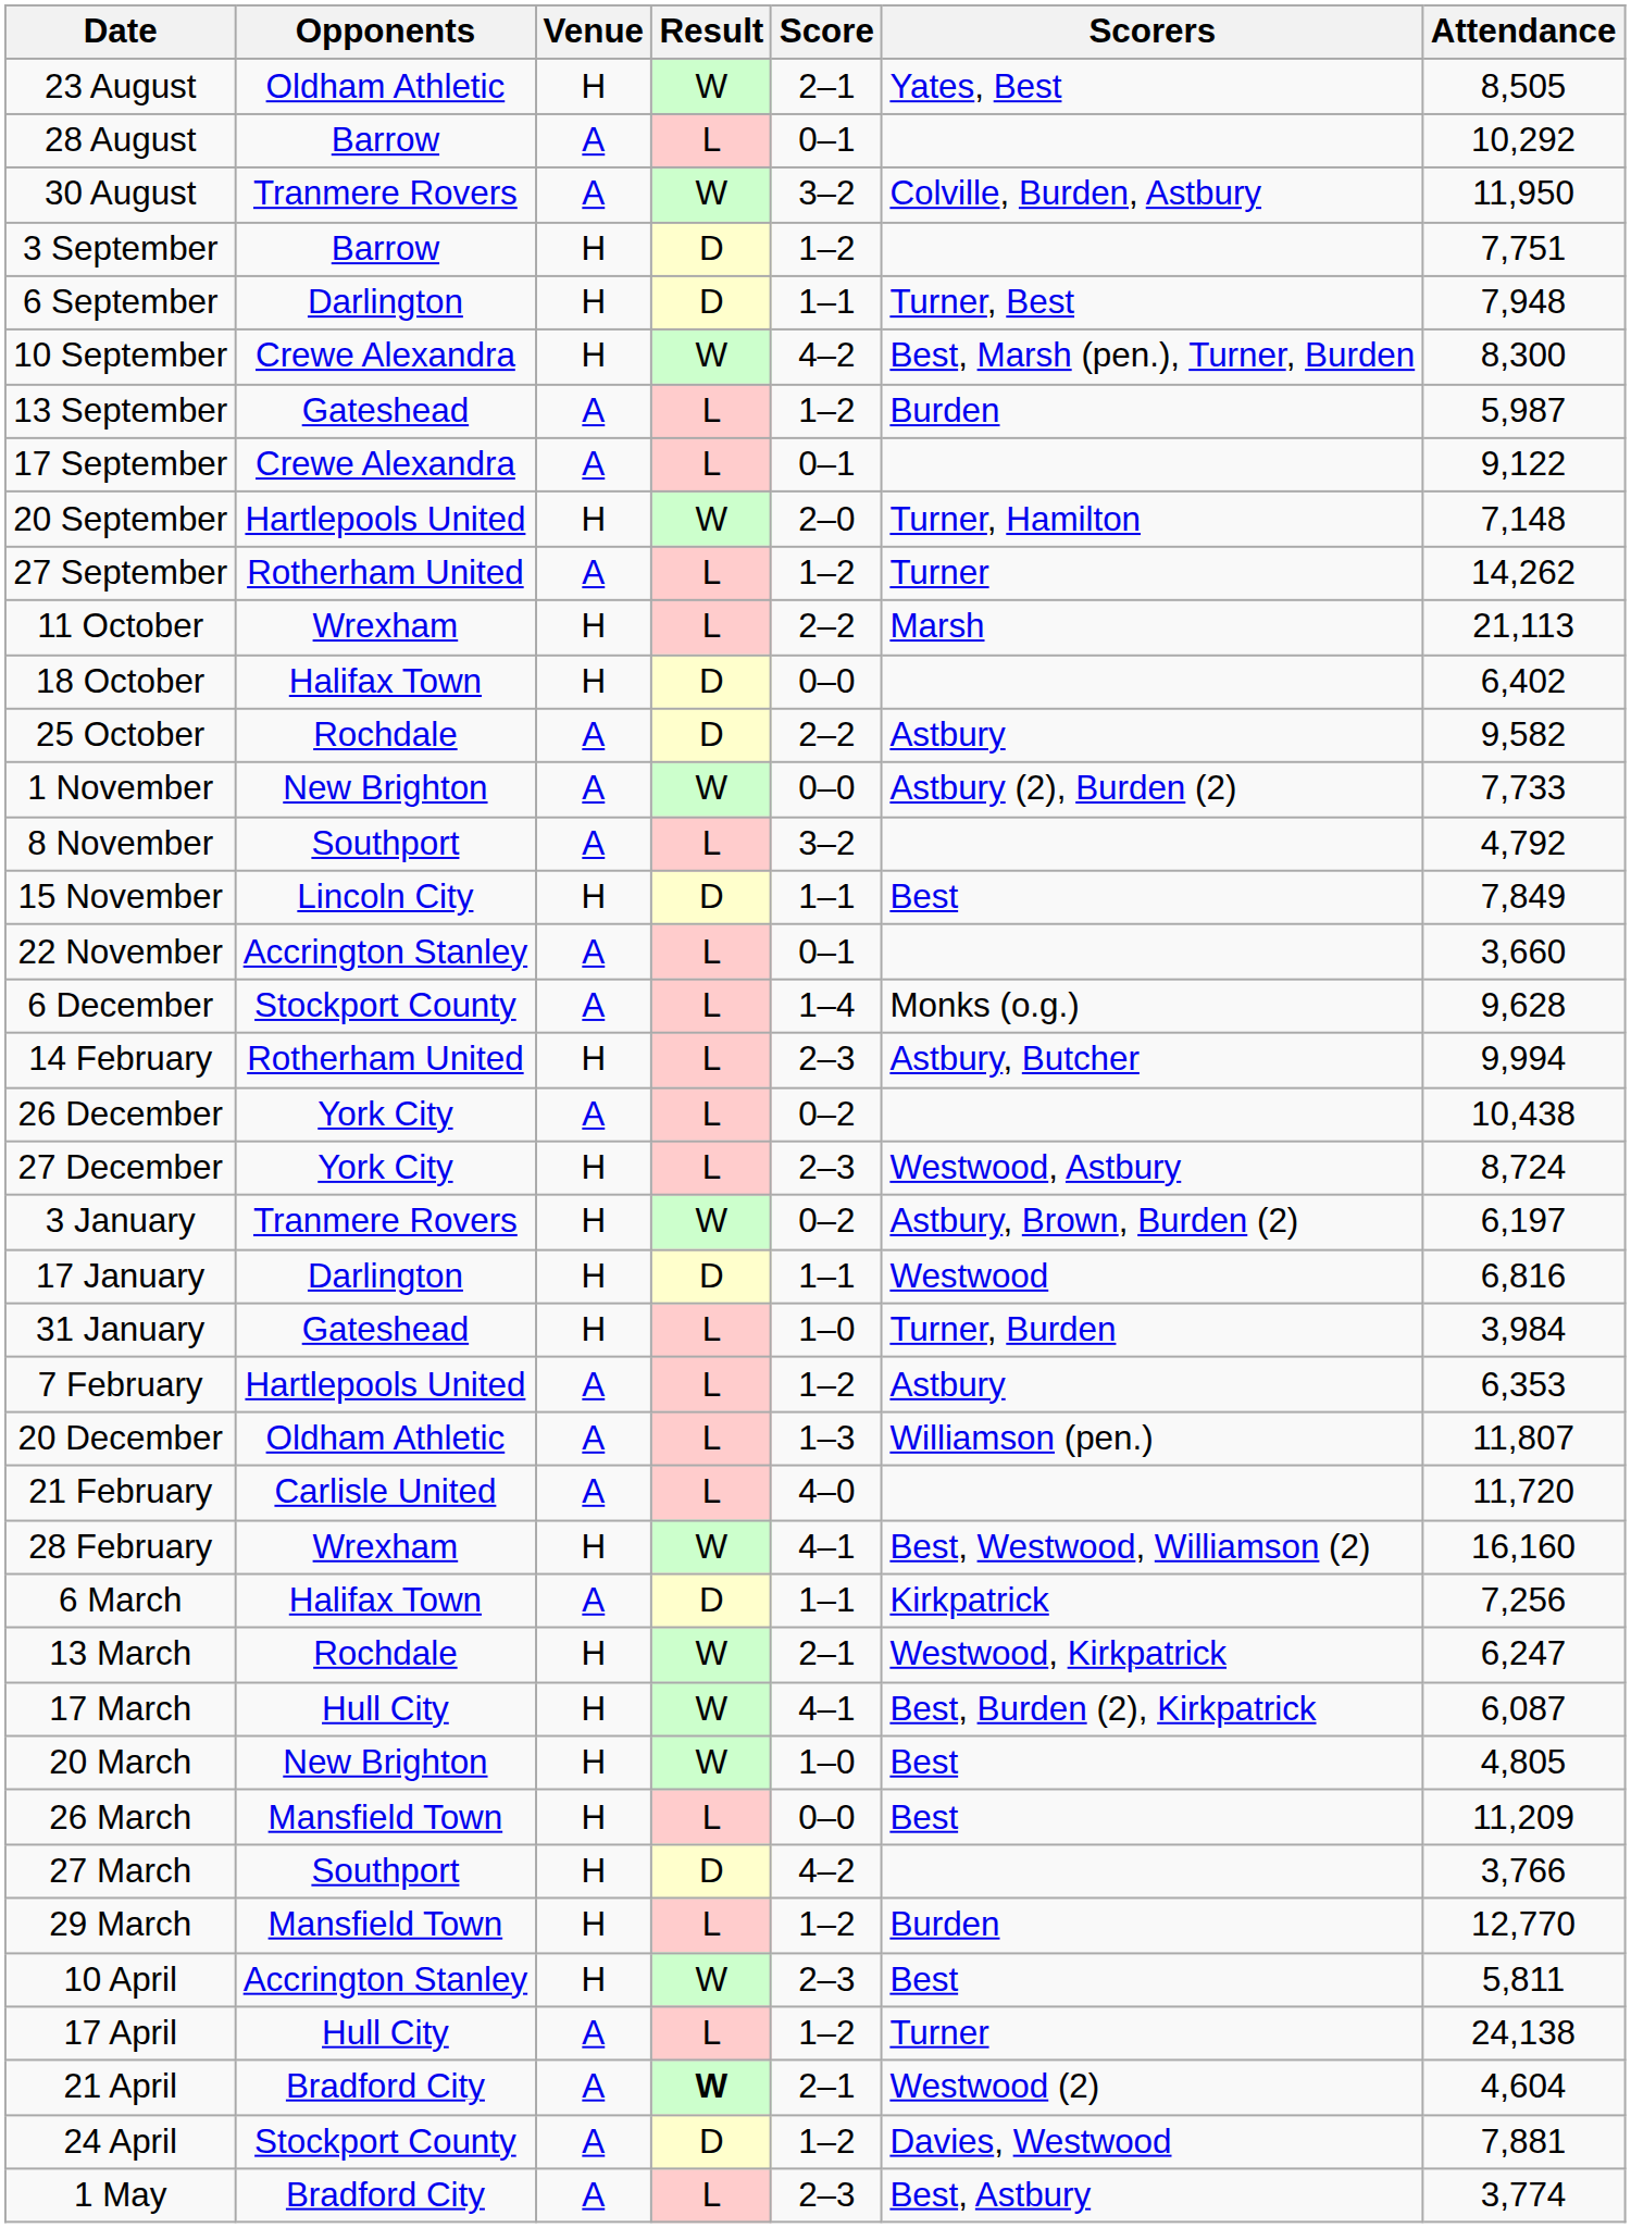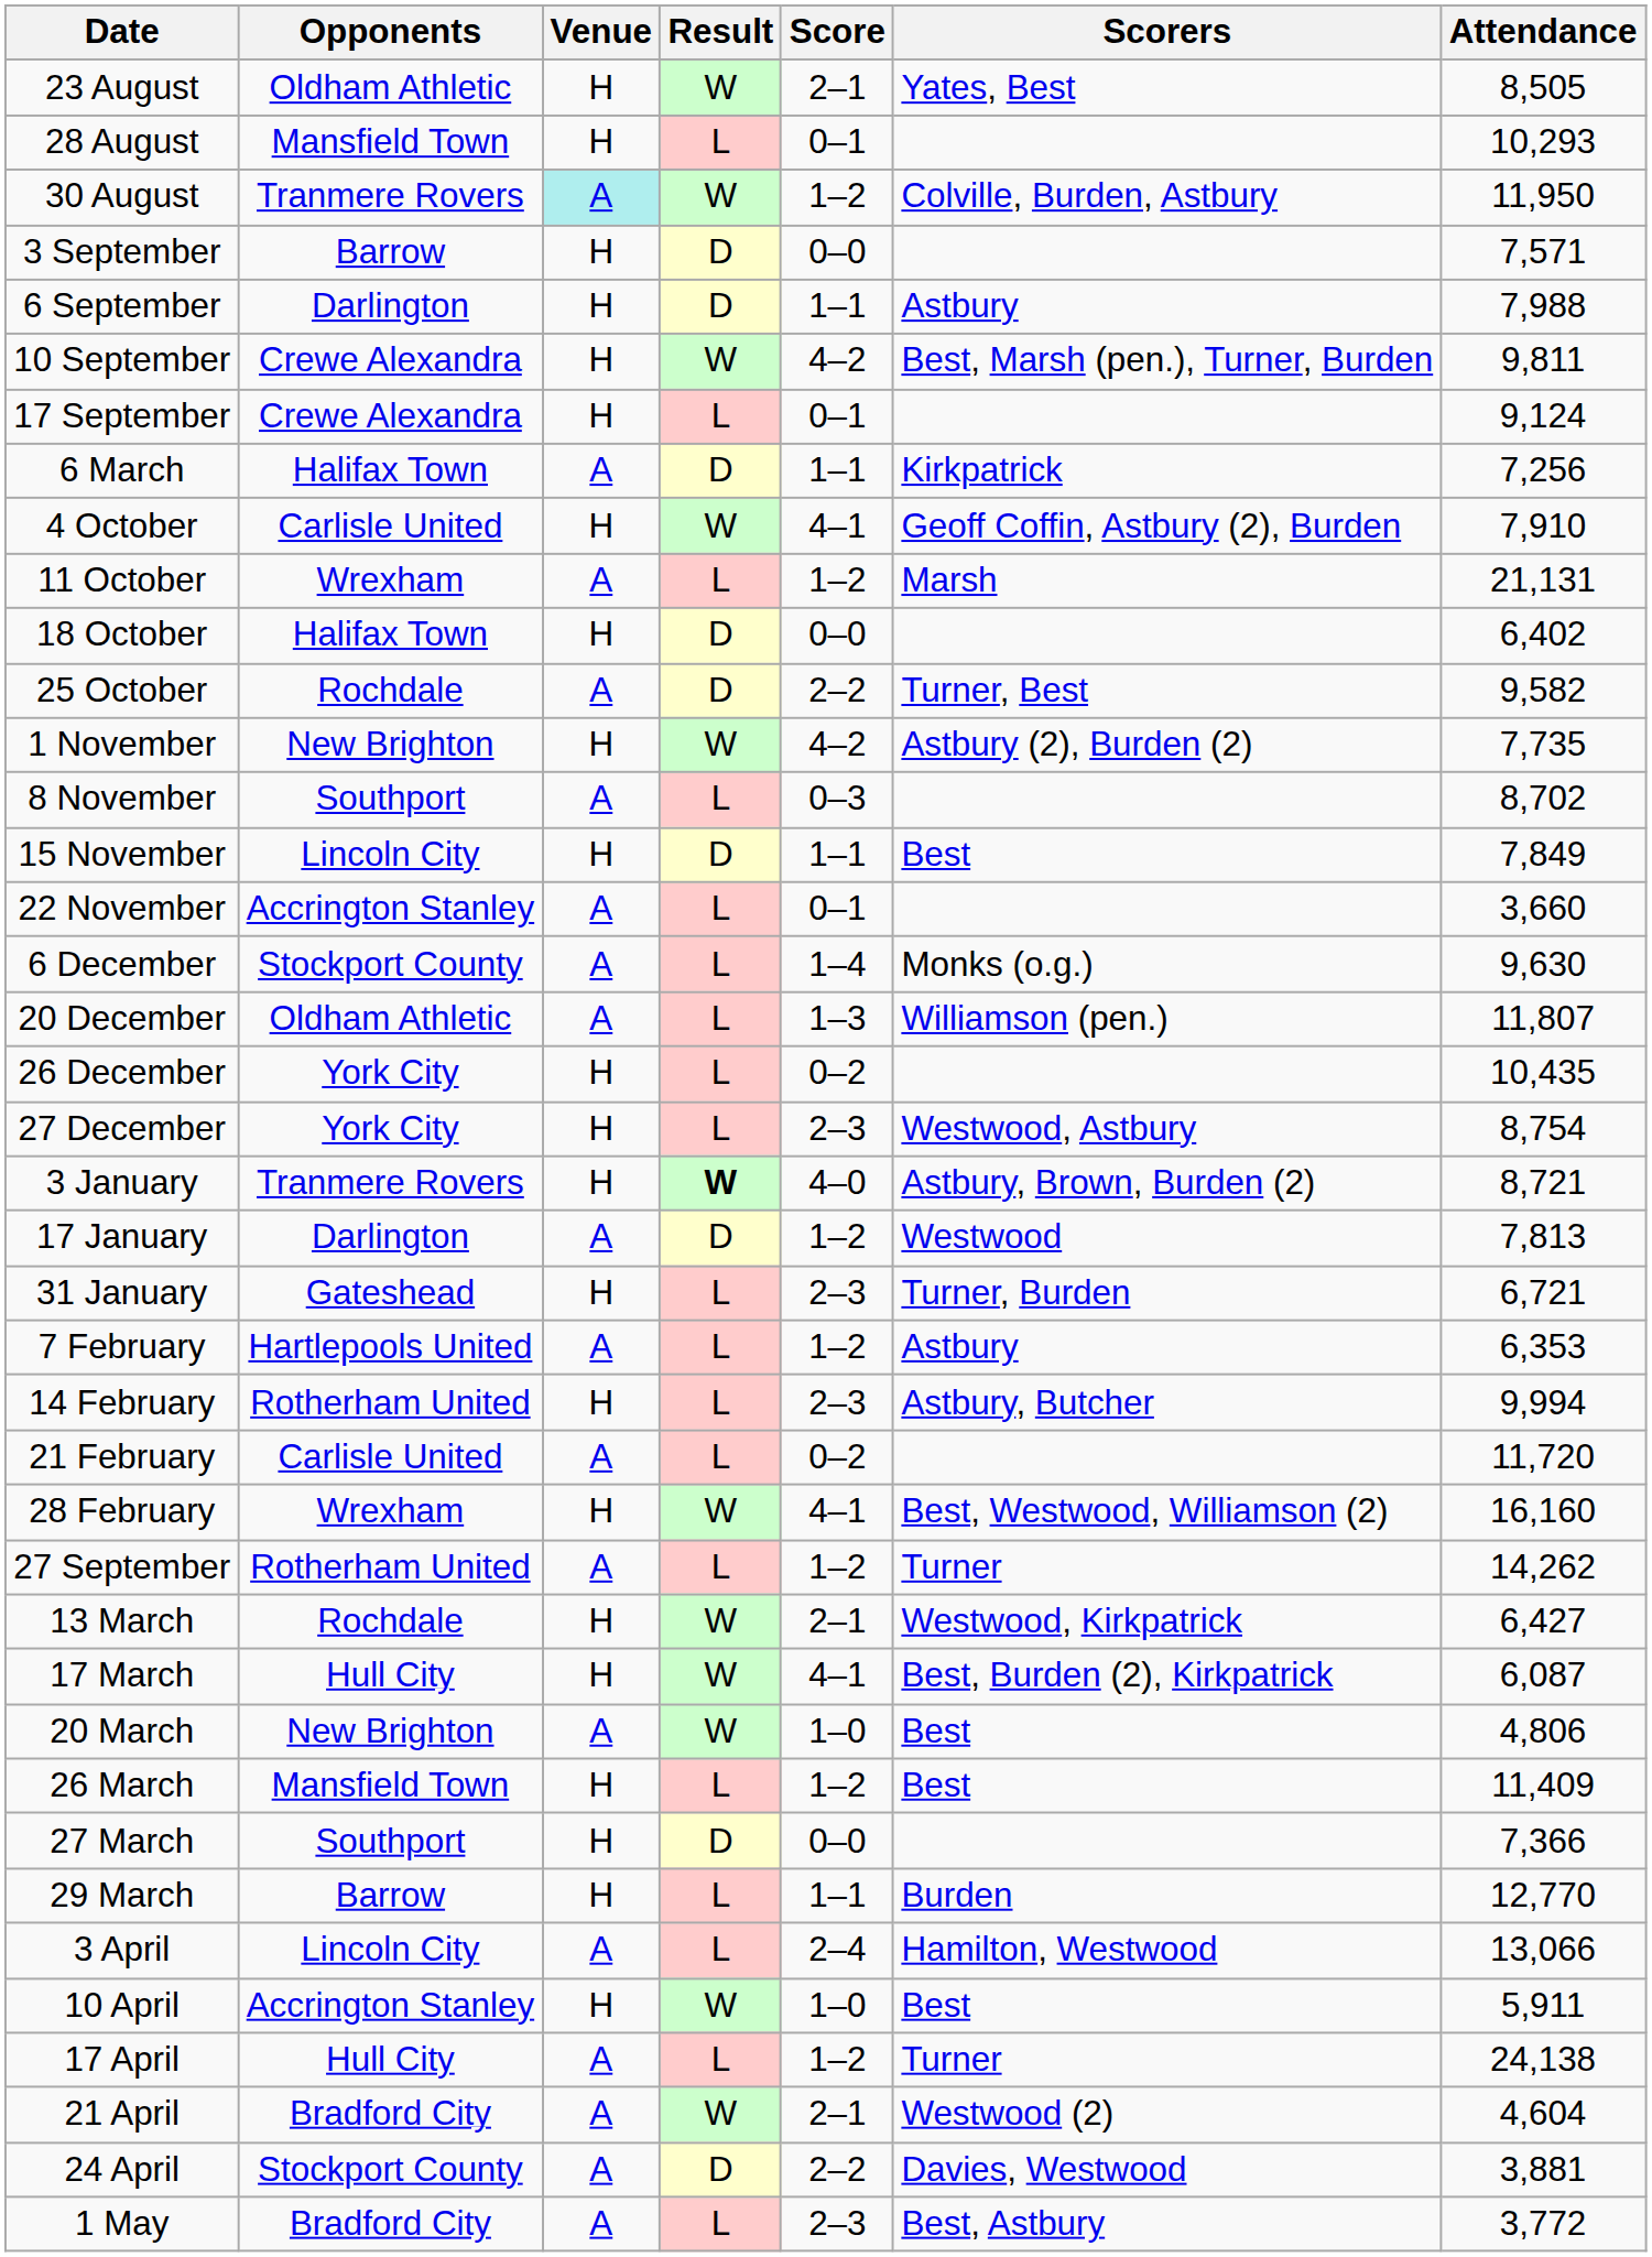 <table class="wikitable" style="text-align:center">
 <tr>
 <th>Date</th>
 <th>Opponents</th>
 <th>Venue</th>
 <th>Result</th>
 <th>Score</th>
 <th>Scorers</th>
 <th>Attendance</th>
 </tr>
 <tr>
 <td>23 August</td>
 <td><a href='#'>Oldham Athletic</a></td>
 <td>H</td>
 <td style="background-color:#CCFFCC">W</td>
 <td>2–1</td>
 <td align="left"><a href='#'>Yates</a>, <a href='#'>Best</a></td>
 <td>8,505</td>
 </tr>
 <tr>
 <td>28 August</td>
-<td><a href='#'>Barrow</a></td>
-<td><a href='#'>A</a></td>
+<td><a href='#'>Mansfield Town</a></td>
+<td>H</td>
 <td style="background-color:#FFCCCC">L</td>
 <td>0–1</td>
 <td align="left"></td>
-<td>10,292</td>
+<td>10,293</td>
 </tr>
 <tr>
 <td>30 August</td>
 <td><a href='#'>Tranmere Rovers</a></td>
-<td><a href='#'>A</a></td>
+<td style="background: paleturquoise;"><a href='#'>A</a></td>
 <td style="background-color:#CCFFCC">W</td>
-<td>3–2</td>
+<td>1–2</td>
 <td align="left"><a href='#'>Colville</a>, <a href='#'>Burden</a>, <a href='#'>Astbury</a></td>
 <td>11,950</td>
 </tr>
 <tr>
 <td>3 September</td>
 <td><a href='#'>Barrow</a></td>
 <td>H</td>
 <td style="background-color:#FFFFCC">D</td>
-<td>1–2</td>
+<td>0–0</td>
 <td align="left"></td>
-<td>7,751</td>
+<td>7,571</td>
 </tr>
 <tr>
 <td>6 September</td>
 <td><a href='#'>Darlington</a></td>
 <td>H</td>
 <td style="background-color:#FFFFCC">D</td>
 <td>1–1</td>
-<td align="left"><a href='#'>Turner</a>, <a href='#'>Best</a></td>
-<td>7,948</td>
+<td align="left"><a href='#'>Astbury</a></td>
+<td>7,988</td>
 </tr>
 <tr>
 <td>10 September</td>
 <td><a href='#'>Crewe Alexandra</a></td>
 <td>H</td>
 <td style="background-color:#CCFFCC">W</td>
 <td>4–2</td>
 <td align="left"><a href='#'>Best</a>, <a href='#'>Marsh</a> (pen.), <a href='#'>Turner</a>, <a href='#'>Burden</a></td>
-<td>8,300</td>
-</tr>
-<tr>
-<td>13 September</td>
-<td><a href='#'>Gateshead</a></td>
-<td><a href='#'>A</a></td>
-<td style="background-color:#FFCCCC">L</td>
-<td>1–2</td>
-<td align="left"><a href='#'>Burden</a></td>
-<td>5,987</td>
+<td>9,811</td>
 </tr>
 <tr>
 <td>17 September</td>
 <td><a href='#'>Crewe Alexandra</a></td>
-<td><a href='#'>A</a></td>
+<td>H</td>
 <td style="background-color:#FFCCCC">L</td>
 <td>0–1</td>
 <td align="left"></td>
-<td>9,122</td>
+<td>9,124</td>
 </tr>
 <tr>
-<td>20 September</td>
-<td><a href='#'>Hartlepools United</a></td>
+<td>6 March</td>
+<td><a href='#'>Halifax Town</a></td>
+<td><a href='#'>A</a></td>
+<td style="background-color:#FFFFCC">D</td>
+<td>1–1</td>
+<td align="left"><a href='#'>Kirkpatrick</a></td>
+<td>7,256</td>
+</tr>
+<tr>
+<td>4 October</td>
+<td><a href='#'>Carlisle United</a></td>
 <td>H</td>
 <td style="background-color:#CCFFCC">W</td>
-<td>2–0</td>
-<td align="left"><a href='#'>Turner</a>, <a href='#'>Hamilton</a></td>
-<td>7,148</td>
-</tr>
-<tr>
-<td>27 September</td>
-<td><a href='#'>Rotherham United</a></td>
-<td><a href='#'>A</a></td>
-<td style="background-color:#FFCCCC">L</td>
-<td>1–2</td>
-<td align="left"><a href='#'>Turner</a></td>
-<td>14,262</td>
+<td>4–1</td>
+<td align="left"><a href='#'>Geoff Coffin</a>, <a href='#'>Astbury</a> (2), <a href='#'>Burden</a></td>
+<td>7,910</td>
 </tr>
 <tr>
 <td>11 October</td>
 <td><a href='#'>Wrexham</a></td>
-<td>H</td>
+<td><a href='#'>A</a></td>
 <td style="background-color:#FFCCCC">L</td>
-<td>2–2</td>
+<td>1–2</td>
 <td align="left"><a href='#'>Marsh</a></td>
-<td>21,113</td>
+<td>21,131</td>
 </tr>
 <tr>
 <td>18 October</td>
 <td><a href='#'>Halifax Town</a></td>
 <td>H</td>
 <td style="background-color:#FFFFCC">D</td>
 <td>0–0</td>
 <td align="left"></td>
 <td>6,402</td>
 </tr>
 <tr>
 <td>25 October</td>
 <td><a href='#'>Rochdale</a></td>
 <td><a href='#'>A</a></td>
 <td style="background-color:#FFFFCC">D</td>
 <td>2–2</td>
-<td align="left"><a href='#'>Astbury</a></td>
+<td align="left"><a href='#'>Turner</a>, <a href='#'>Best</a></td>
 <td>9,582</td>
 </tr>
 <tr>
 <td>1 November</td>
 <td><a href='#'>New Brighton</a></td>
-<td><a href='#'>A</a></td>
+<td>H</td>
 <td style="background-color:#CCFFCC">W</td>
-<td>0–0</td>
+<td>4–2</td>
 <td align="left"><a href='#'>Astbury</a> (2), <a href='#'>Burden</a> (2)</td>
-<td>7,733</td>
+<td>7,735</td>
 </tr>
 <tr>
 <td>8 November</td>
 <td><a href='#'>Southport</a></td>
 <td><a href='#'>A</a></td>
 <td style="background-color:#FFCCCC">L</td>
-<td>3–2</td>
+<td>0–3</td>
 <td align="left"></td>
-<td>4,792</td>
+<td>8,702</td>
 </tr>
 <tr>
 <td>15 November</td>
 <td><a href='#'>Lincoln City</a></td>
 <td>H</td>
 <td style="background-color:#FFFFCC">D</td>
 <td>1–1</td>
 <td align="left"><a href='#'>Best</a></td>
 <td>7,849</td>
 </tr>
 <tr>
 <td>22 November</td>
 <td><a href='#'>Accrington Stanley</a></td>
 <td><a href='#'>A</a></td>
 <td style="background-color:#FFCCCC">L</td>
 <td>0–1</td>
 <td align="left"></td>
 <td>3,660</td>
 </tr>
 <tr>
 <td>6 December</td>
 <td><a href='#'>Stockport County</a></td>
 <td><a href='#'>A</a></td>
 <td style="background-color:#FFCCCC">L</td>
 <td>1–4</td>
 <td align="left">Monks (o.g.)</td>
-<td>9,628</td>
+<td>9,630</td>
+</tr>
+<tr>
+<td>20 December</td>
+<td><a href='#'>Oldham Athletic</a></td>
+<td><a href='#'>A</a></td>
+<td style="background-color:#FFCCCC">L</td>
+<td>1–3</td>
+<td align="left"><a href='#'>Williamson</a> (pen.)</td>
+<td>11,807</td>
+</tr>
+<tr>
+<td>26 December</td>
+<td><a href='#'>York City</a></td>
+<td>H</td>
+<td style="background-color:#FFCCCC">L</td>
+<td>0–2</td>
+<td align="left"></td>
+<td>10,435</td>
+</tr>
+<tr>
+<td>27 December</td>
+<td><a href='#'>York City</a></td>
+<td>H</td>
+<td style="background-color:#FFCCCC">L</td>
+<td>2–3</td>
+<td align="left"><a href='#'>Westwood</a>, <a href='#'>Astbury</a></td>
+<td>8,754</td>
+</tr>
+<tr>
+<td>3 January</td>
+<td><a href='#'>Tranmere Rovers</a></td>
+<td>H</td>
+<td style="background-color:#CCFFCC"><strong>W</strong></td>
+<td>4–0</td>
+<td align="left"><a href='#'>Astbury</a>, <a href='#'>Brown</a>, <a href='#'>Burden</a> (2)</td>
+<td>8,721</td>
+</tr>
+<tr>
+<td>17 January</td>
+<td><a href='#'>Darlington</a></td>
+<td><a href='#'>A</a></td>
+<td style="background-color:#FFFFCC">D</td>
+<td>1–2</td>
+<td align="left"><a href='#'>Westwood</a></td>
+<td>7,813</td>
+</tr>
+<tr>
+<td>31 January</td>
+<td><a href='#'>Gateshead</a></td>
+<td>H</td>
+<td style="background-color:#FFCCCC">L</td>
+<td>2–3</td>
+<td align="left"><a href='#'>Turner</a>, <a href='#'>Burden</a></td>
+<td>6,721</td>
+</tr>
+<tr>
+<td>7 February</td>
+<td><a href='#'>Hartlepools United</a></td>
+<td><a href='#'>A</a></td>
+<td style="background-color:#FFCCCC">L</td>
+<td>1–2</td>
+<td align="left"><a href='#'>Astbury</a></td>
+<td>6,353</td>
 </tr>
 <tr>
 <td>14 February</td>
 <td><a href='#'>Rotherham United</a></td>
 <td>H</td>
 <td style="background-color:#FFCCCC">L</td>
 <td>2–3</td>
 <td align="left"><a href='#'>Astbury</a>, <a href='#'>Butcher</a></td>
 <td>9,994</td>
 </tr>
 <tr>
-<td>26 December</td>
-<td><a href='#'>York City</a></td>
-<td><a href='#'>A</a></td>
-<td style="background-color:#FFCCCC">L</td>
-<td>0–2</td>
-<td align="left"></td>
-<td>10,438</td>
-</tr>
-<tr>
-<td>27 December</td>
-<td><a href='#'>York City</a></td>
-<td>H</td>
-<td style="background-color:#FFCCCC">L</td>
-<td>2–3</td>
-<td align="left"><a href='#'>Westwood</a>, <a href='#'>Astbury</a></td>
-<td>8,724</td>
-</tr>
-<tr>
-<td>3 January</td>
-<td><a href='#'>Tranmere Rovers</a></td>
-<td>H</td>
-<td style="background-color:#CCFFCC">W</td>
-<td>0–2</td>
-<td align="left"><a href='#'>Astbury</a>, <a href='#'>Brown</a>, <a href='#'>Burden</a> (2)</td>
-<td>6,197</td>
-</tr>
-<tr>
-<td>17 January</td>
-<td><a href='#'>Darlington</a></td>
-<td>H</td>
-<td style="background-color:#FFFFCC">D</td>
-<td>1–1</td>
-<td align="left"><a href='#'>Westwood</a></td>
-<td>6,816</td>
-</tr>
-<tr>
-<td>31 January</td>
-<td><a href='#'>Gateshead</a></td>
-<td>H</td>
-<td style="background-color:#FFCCCC">L</td>
-<td>1–0</td>
-<td align="left"><a href='#'>Turner</a>, <a href='#'>Burden</a></td>
-<td>3,984</td>
-</tr>
-<tr>
-<td>7 February</td>
-<td><a href='#'>Hartlepools United</a></td>
-<td><a href='#'>A</a></td>
-<td style="background-color:#FFCCCC">L</td>
-<td>1–2</td>
-<td align="left"><a href='#'>Astbury</a></td>
-<td>6,353</td>
-</tr>
-<tr>
-<td>20 December</td>
-<td><a href='#'>Oldham Athletic</a></td>
-<td><a href='#'>A</a></td>
-<td style="background-color:#FFCCCC">L</td>
-<td>1–3</td>
-<td align="left"><a href='#'>Williamson</a> (pen.)</td>
-<td>11,807</td>
-</tr>
-<tr>
 <td>21 February</td>
 <td><a href='#'>Carlisle United</a></td>
 <td><a href='#'>A</a></td>
 <td style="background-color:#FFCCCC">L</td>
-<td>4–0</td>
+<td>0–2</td>
 <td align="left"></td>
 <td>11,720</td>
 </tr>
 <tr>
 <td>28 February</td>
 <td><a href='#'>Wrexham</a></td>
 <td>H</td>
 <td style="background-color:#CCFFCC">W</td>
 <td>4–1</td>
 <td align="left"><a href='#'>Best</a>, <a href='#'>Westwood</a>, <a href='#'>Williamson</a> (2)</td>
 <td>16,160</td>
 </tr>
 <tr>
-<td>6 March</td>
-<td><a href='#'>Halifax Town</a></td>
+<td>27 September</td>
+<td><a href='#'>Rotherham United</a></td>
 <td><a href='#'>A</a></td>
-<td style="background-color:#FFFFCC">D</td>
-<td>1–1</td>
-<td align="left"><a href='#'>Kirkpatrick</a></td>
-<td>7,256</td>
+<td style="background-color:#FFCCCC">L</td>
+<td>1–2</td>
+<td align="left"><a href='#'>Turner</a></td>
+<td>14,262</td>
 </tr>
 <tr>
 <td>13 March</td>
 <td><a href='#'>Rochdale</a></td>
 <td>H</td>
 <td style="background-color:#CCFFCC">W</td>
 <td>2–1</td>
 <td align="left"><a href='#'>Westwood</a>, <a href='#'>Kirkpatrick</a></td>
-<td>6,247</td>
+<td>6,427</td>
 </tr>
 <tr>
 <td>17 March</td>
 <td><a href='#'>Hull City</a></td>
 <td>H</td>
 <td style="background-color:#CCFFCC">W</td>
 <td>4–1</td>
 <td align="left"><a href='#'>Best</a>, <a href='#'>Burden</a> (2), <a href='#'>Kirkpatrick</a></td>
 <td>6,087</td>
 </tr>
 <tr>
 <td>20 March</td>
 <td><a href='#'>New Brighton</a></td>
-<td>H</td>
+<td><a href='#'>A</a></td>
 <td style="background-color:#CCFFCC">W</td>
 <td>1–0</td>
 <td align="left"><a href='#'>Best</a></td>
-<td>4,805</td>
+<td>4,806</td>
 </tr>
 <tr>
 <td>26 March</td>
 <td><a href='#'>Mansfield Town</a></td>
 <td>H</td>
 <td style="background-color:#FFCCCC">L</td>
-<td>0–0</td>
+<td>1–2</td>
 <td align="left"><a href='#'>Best</a></td>
-<td>11,209</td>
+<td>11,409</td>
 </tr>
 <tr>
 <td>27 March</td>
 <td><a href='#'>Southport</a></td>
 <td>H</td>
 <td style="background-color:#FFFFCC">D</td>
-<td>4–2</td>
+<td>0–0</td>
 <td align="left"></td>
-<td>3,766</td>
+<td>7,366</td>
 </tr>
 <tr>
 <td>29 March</td>
-<td><a href='#'>Mansfield Town</a></td>
+<td><a href='#'>Barrow</a></td>
 <td>H</td>
 <td style="background-color:#FFCCCC">L</td>
-<td>1–2</td>
+<td>1–1</td>
 <td align="left"><a href='#'>Burden</a></td>
 <td>12,770</td>
+</tr>
+<tr>
+<td>3 April</td>
+<td><a href='#'>Lincoln City</a></td>
+<td><a href='#'>A</a></td>
+<td style="background-color:#FFCCCC">L</td>
+<td>2–4</td>
+<td align="left"><a href='#'>Hamilton</a>, <a href='#'>Westwood</a></td>
+<td>13,066</td>
 </tr>
 <tr>
 <td>10 April</td>
 <td><a href='#'>Accrington Stanley</a></td>
 <td>H</td>
 <td style="background-color:#CCFFCC">W</td>
-<td>2–3</td>
+<td>1–0</td>
 <td align="left"><a href='#'>Best</a></td>
-<td>5,811</td>
+<td>5,911</td>
 </tr>
 <tr>
 <td>17 April</td>
 <td><a href='#'>Hull City</a></td>
 <td><a href='#'>A</a></td>
 <td style="background-color:#FFCCCC">L</td>
 <td>1–2</td>
 <td align="left"><a href='#'>Turner</a></td>
 <td>24,138</td>
 </tr>
 <tr>
 <td>21 April</td>
 <td><a href='#'>Bradford City</a></td>
 <td><a href='#'>A</a></td>
-<td style="background-color:#CCFFCC"><strong>W</strong></td>
+<td style="background-color:#CCFFCC">W</td>
 <td>2–1</td>
 <td align="left"><a href='#'>Westwood</a> (2)</td>
 <td>4,604</td>
 </tr>
 <tr>
 <td>24 April</td>
 <td><a href='#'>Stockport County</a></td>
 <td><a href='#'>A</a></td>
 <td style="background-color:#FFFFCC">D</td>
-<td>1–2</td>
+<td>2–2</td>
 <td align="left"><a href='#'>Davies</a>, <a href='#'>Westwood</a></td>
-<td>7,881</td>
+<td>3,881</td>
 </tr>
 <tr>
 <td>1 May</td>
 <td><a href='#'>Bradford City</a></td>
 <td><a href='#'>A</a></td>
 <td style="background-color:#FFCCCC">L</td>
 <td>2–3</td>
 <td align="left"><a href='#'>Best</a>, <a href='#'>Astbury</a></td>
-<td>3,774</td>
+<td>3,772</td>
 </tr>
 </table>
